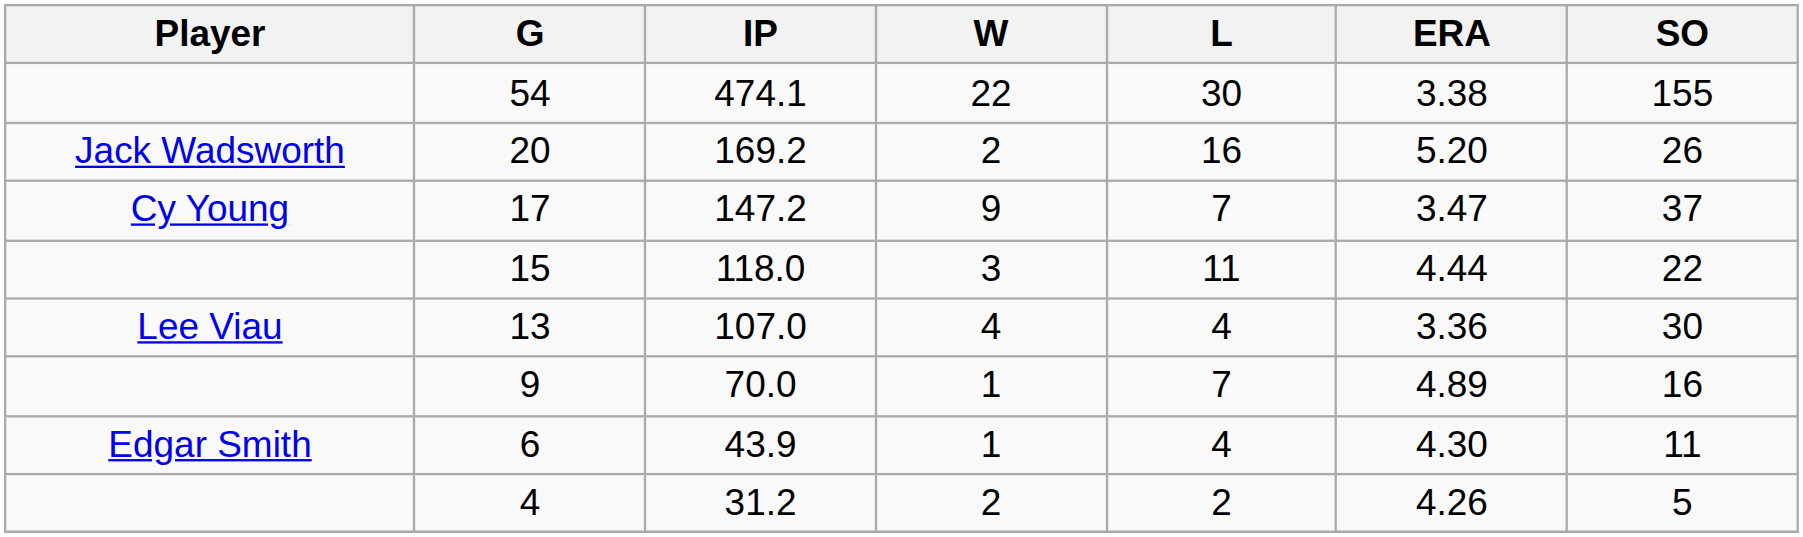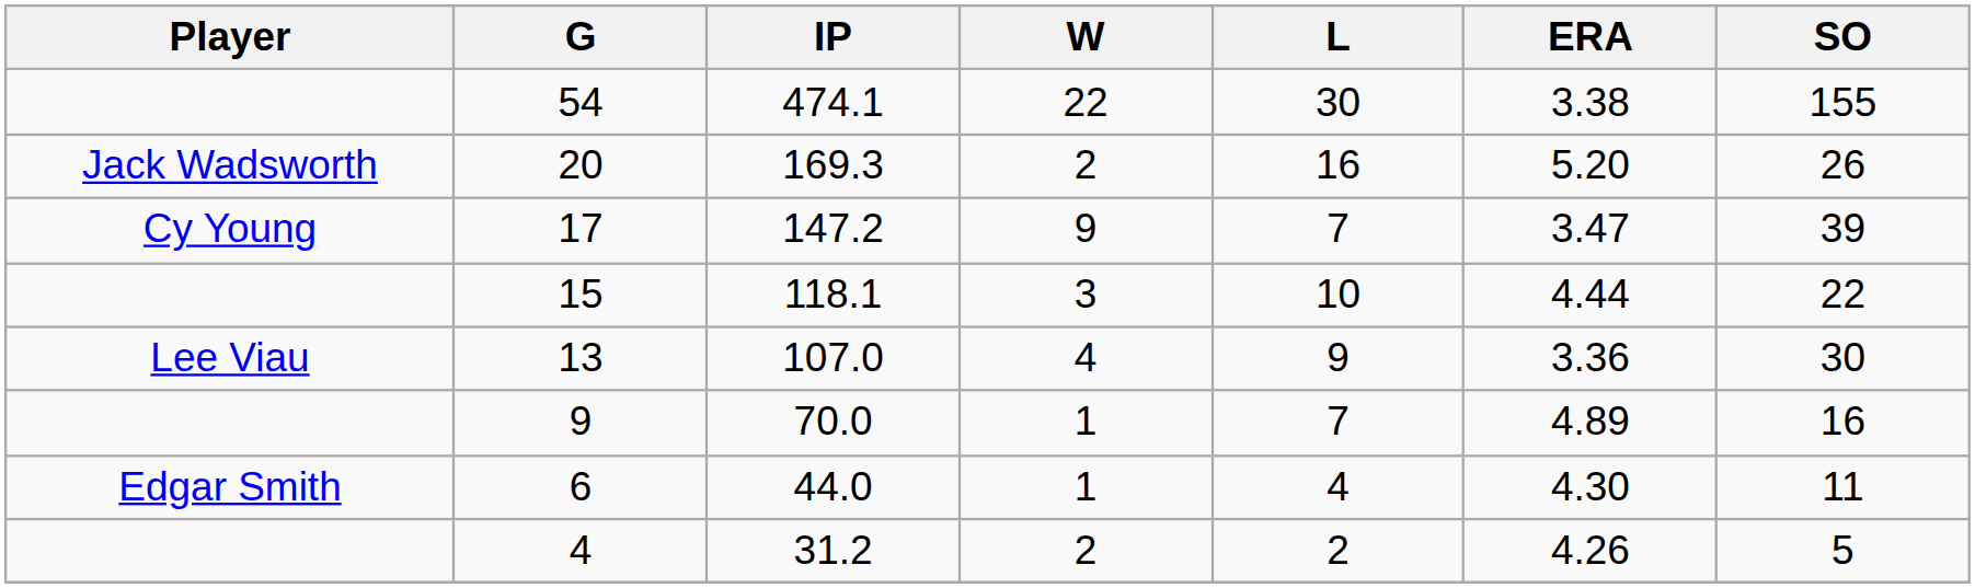 <table class="wikitable sortable">
 <tr>
 <th bgcolor="#DDDDFF" width="16%">Player</th>
 <th bgcolor="#DDDDFF" width="9%">G</th>
 <th bgcolor="#DDDDFF" width="9%">IP</th>
 <th bgcolor="#DDDDFF" width="9%">W</th>
 <th bgcolor="#DDDDFF" width="9%">L</th>
 <th bgcolor="#DDDDFF" width="9%">ERA</th>
 <th bgcolor="#DDDDFF" width="9%">SO</th>
 </tr>
 <tr align="center">
 <td></td>
 <td>54</td>
 <td>474.1</td>
 <td>22</td>
 <td>30</td>
 <td>3.38</td>
 <td>155</td>
 </tr>
 <tr align="center">
 <td><a href='#'>Jack Wadsworth</a></td>
 <td>20</td>
-<td>169.2</td>
+<td>169.3</td>
 <td>2</td>
 <td>16</td>
 <td>5.20</td>
 <td>26</td>
 </tr>
 <tr align=center>
 <td><a href='#'>Cy Young</a></td>
 <td>17</td>
 <td>147.2</td>
 <td>9</td>
 <td>7</td>
 <td>3.47</td>
-<td>37</td>
+<td>39</td>
 </tr>
 <tr align=center>
 <td></td>
 <td>15</td>
-<td>118.0</td>
+<td>118.1</td>
 <td>3</td>
-<td>11</td>
+<td>10</td>
 <td>4.44</td>
 <td>22</td>
 </tr>
 <tr align="center">
 <td><a href='#'>Lee Viau</a></td>
 <td>13</td>
 <td>107.0</td>
 <td>4</td>
-<td>4</td>
+<td>9</td>
 <td>3.36</td>
 <td>30</td>
 </tr>
 <tr align=center>
 <td></td>
 <td>9</td>
 <td>70.0</td>
 <td>1</td>
 <td>7</td>
 <td>4.89</td>
 <td>16</td>
 </tr>
 <tr align="center">
 <td><a href='#'>Edgar Smith</a></td>
 <td>6</td>
-<td>43.9</td>
+<td>44.0</td>
 <td>1</td>
 <td>4</td>
 <td>4.30</td>
 <td>11</td>
 </tr>
 <tr align=center>
 <td></td>
 <td>4</td>
 <td>31.2</td>
 <td>2</td>
 <td>2</td>
 <td>4.26</td>
 <td>5</td>
 </tr>
 <tr align="center">
 </tr>
 </table>
